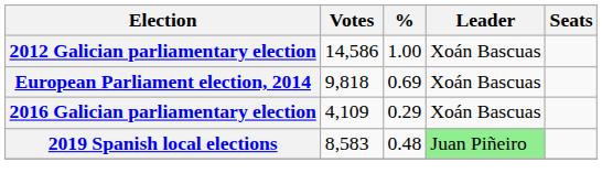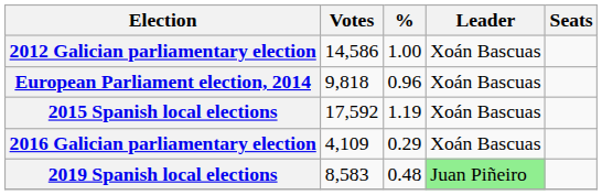 <table class="wikitable sortable">
 <tr>
 <th bgcolor="#BFCFFF">Election</th>
 <th bgcolor="#BFCFFF">Votes</th>
 <th bgcolor="#BFCFFF">%</th>
 <th bgcolor="#BFCFFF">Leader</th>
 <th bgcolor="#BFCFFF">Seats</th>
 </tr>
 <tr>
 <th><a href='#'>2012 Galician parliamentary election</a></th>
 <td>14,586</td>
 <td>1.00</td>
 <td>Xoán Bascuas</td>
 <td></td>
 </tr>
 <tr>
 <th><a href='#'>European Parliament election, 2014</a></th>
 <td>9,818</td>
-<td>0.69</td>
+<td>0.96</td>
+<td>Xoán Bascuas</td>
+<td></td>
+</tr>
+<tr>
+<th><a href='#'>2015 Spanish local elections</a></th>
+<td>17,592</td>
+<td>1.19</td>
 <td>Xoán Bascuas</td>
 <td></td>
 </tr>
 <tr>
 <th><a href='#'>2016 Galician parliamentary election</a></th>
 <td>4,109</td>
 <td>0.29</td>
 <td>Xoán Bascuas</td>
 <td></td>
 </tr>
 <tr>
 <th><a href='#'>2019 Spanish local elections</a></th>
 <td>8,583</td>
 <td>0.48</td>
 <td style="background: lightgreen;">Juan Piñeiro</td>
 <td></td>
 </tr>
 <tr>
 </tr>
 </table>
